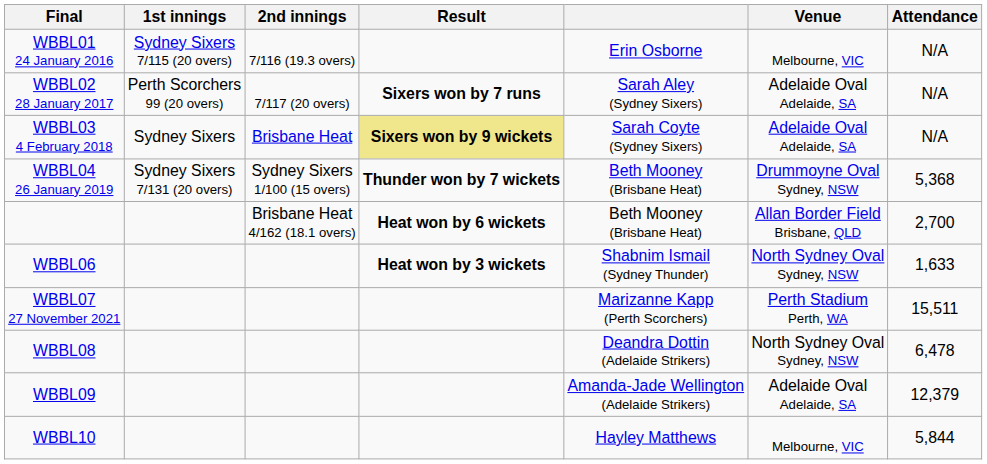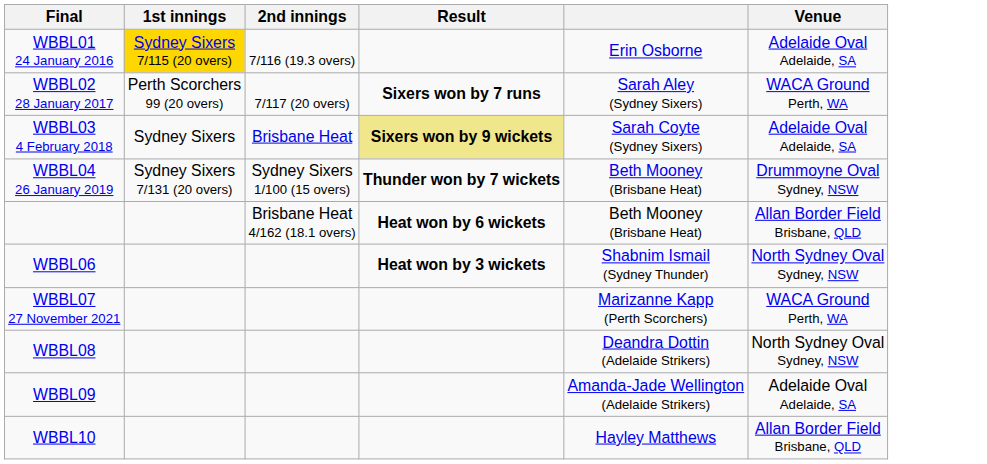 <table class="wikitable" style="text-align: center;">
 <tr>
 <th>Final</th>
 <th>1st innings</th>
 <th>2nd innings</th>
 <th>Result</th>
 <th></th>
 <th>Venue</th>
-<th>Attendance</th>
 </tr>
 <tr align="center">
 <td><a href='#'>WBBL01<br><small>24 January 2016</small></a></td>
-<td><a href='#'>Sydney Sixers</a><br><small>7/115 (20 overs)</small></td>
+<td style="background: gold;"><a href='#'>Sydney Sixers</a><br><small>7/115 (20 overs)</small></td>
 <td><br><small>7/116 (19.3 overs)</small></td>
 <td><br><small></small></td>
 <td><a href='#'>Erin Osborne</a><br><small></small></td>
-<td><br><small>Melbourne, <a href='#'>VIC</a></small></td>
-<td>N/A</td>
+<td><a href='#'>Adelaide Oval</a><br><small>Adelaide, <a href='#'>SA</a></small></td>
 </tr>
 <tr align="center">
 <td><a href='#'>WBBL02<br><small>28 January 2017</small></a></td>
 <td>Perth Scorchers<br><small>99 (20 overs)</small></td>
 <td><br><small>7/117 (20 overs)</small></td>
 <td><strong>Sixers won by 7 runs</strong><br><small></small></td>
 <td><a href='#'>Sarah Aley</a><br><small>(Sydney Sixers)</small></td>
-<td>Adelaide Oval<br><small>Adelaide, <a href='#'>SA</a></small></td>
-<td>N/A</td>
+<td><a href='#'>WACA Ground</a><br><small>Perth, <a href='#'>WA</a></small></td>
 </tr>
 <tr align="center">
 <td><a href='#'>WBBL03<br><small>4 February 2018</small></a></td>
 <td>Sydney Sixers<br></td>
 <td><a href='#'>Brisbane Heat</a><br></td>
 <td style="background: khaki;"><strong>Sixers won by 9 wickets</strong><br><small></small></td>
 <td><a href='#'>Sarah Coyte</a><br><small>(Sydney Sixers)</small></td>
 <td><a href='#'>Adelaide Oval</a><br><small>Adelaide, <a href='#'>SA</a></small></td>
-<td>N/A</td>
 </tr>
 <tr align="center">
 <td><a href='#'>WBBL04<br><small>26 January 2019</small></a></td>
 <td>Sydney Sixers<br><small>7/131 (20 overs)</small></td>
 <td>Sydney Sixers<br><small>1/100 (15 overs)</small></td>
 <td><strong>Thunder won by 7 wickets</strong><br><small></small></td>
 <td><a href='#'>Beth Mooney</a><br><small>(Brisbane Heat)</small></td>
 <td><a href='#'>Drummoyne Oval</a><br><small>Sydney, <a href='#'>NSW</a></small></td>
-<td>5,368</td>
 </tr>
 <tr align="center">
 <td></td>
 <td></td>
 <td>Brisbane Heat<br><small>4/162 (18.1 overs)</small></td>
 <td><strong>Heat won by 6 wickets</strong><br><small></small></td>
 <td>Beth Mooney<br><small>(Brisbane Heat)</small></td>
 <td><a href='#'>Allan Border Field</a><br><small>Brisbane, <a href='#'>QLD</a></small></td>
-<td>2,700</td>
 </tr>
 <tr align="center">
 <td><a href='#'>WBBL06<br><small></small></a></td>
 <td></td>
 <td></td>
 <td><strong>Heat won by 3 wickets</strong><br><small></small></td>
 <td><a href='#'>Shabnim Ismail</a><br><small>(Sydney Thunder)</small></td>
 <td><a href='#'>North Sydney Oval</a><br><small>Sydney, <a href='#'>NSW</a></small></td>
-<td>1,633</td>
 </tr>
 <tr align="center">
 <td><a href='#'>WBBL07<br><small>27 November 2021</small></a></td>
 <td></td>
 <td></td>
 <td><br><small></small></td>
 <td><a href='#'>Marizanne Kapp</a><br><small>(Perth Scorchers)</small></td>
-<td><a href='#'>Perth Stadium</a><br><small>Perth, <a href='#'>WA</a></small></td>
-<td>15,511</td>
+<td><a href='#'>WACA Ground</a><br><small>Perth, <a href='#'>WA</a></small></td>
 </tr>
 <tr align="center">
 <td><a href='#'>WBBL08<br><small></small></a></td>
 <td></td>
 <td></td>
 <td><br><small></small></td>
 <td><a href='#'>Deandra Dottin</a><br><small>(Adelaide Strikers)</small></td>
 <td>North Sydney Oval<br><small>Sydney, <a href='#'>NSW</a></small></td>
-<td>6,478</td>
 </tr>
 <tr align="center">
 <td><a href='#'>WBBL09<br><small></small></a></td>
 <td></td>
 <td></td>
 <td><br><small></small></td>
 <td><a href='#'>Amanda-Jade Wellington</a><br><small>(Adelaide Strikers)</small></td>
 <td>Adelaide Oval<br><small>Adelaide, <a href='#'>SA</a></small></td>
-<td>12,379</td>
 </tr>
 <tr align="center">
 <td><a href='#'>WBBL10<br><small></small></a></td>
 <td></td>
 <td></td>
 <td><br><small></small></td>
 <td><a href='#'>Hayley Matthews</a><br><small></small></td>
-<td><br><small>Melbourne, <a href='#'>VIC</a></small></td>
-<td>5,844</td>
+<td><a href='#'>Allan Border Field</a><br><small>Brisbane, <a href='#'>QLD</a></small></td>
 </tr>
 </table>
